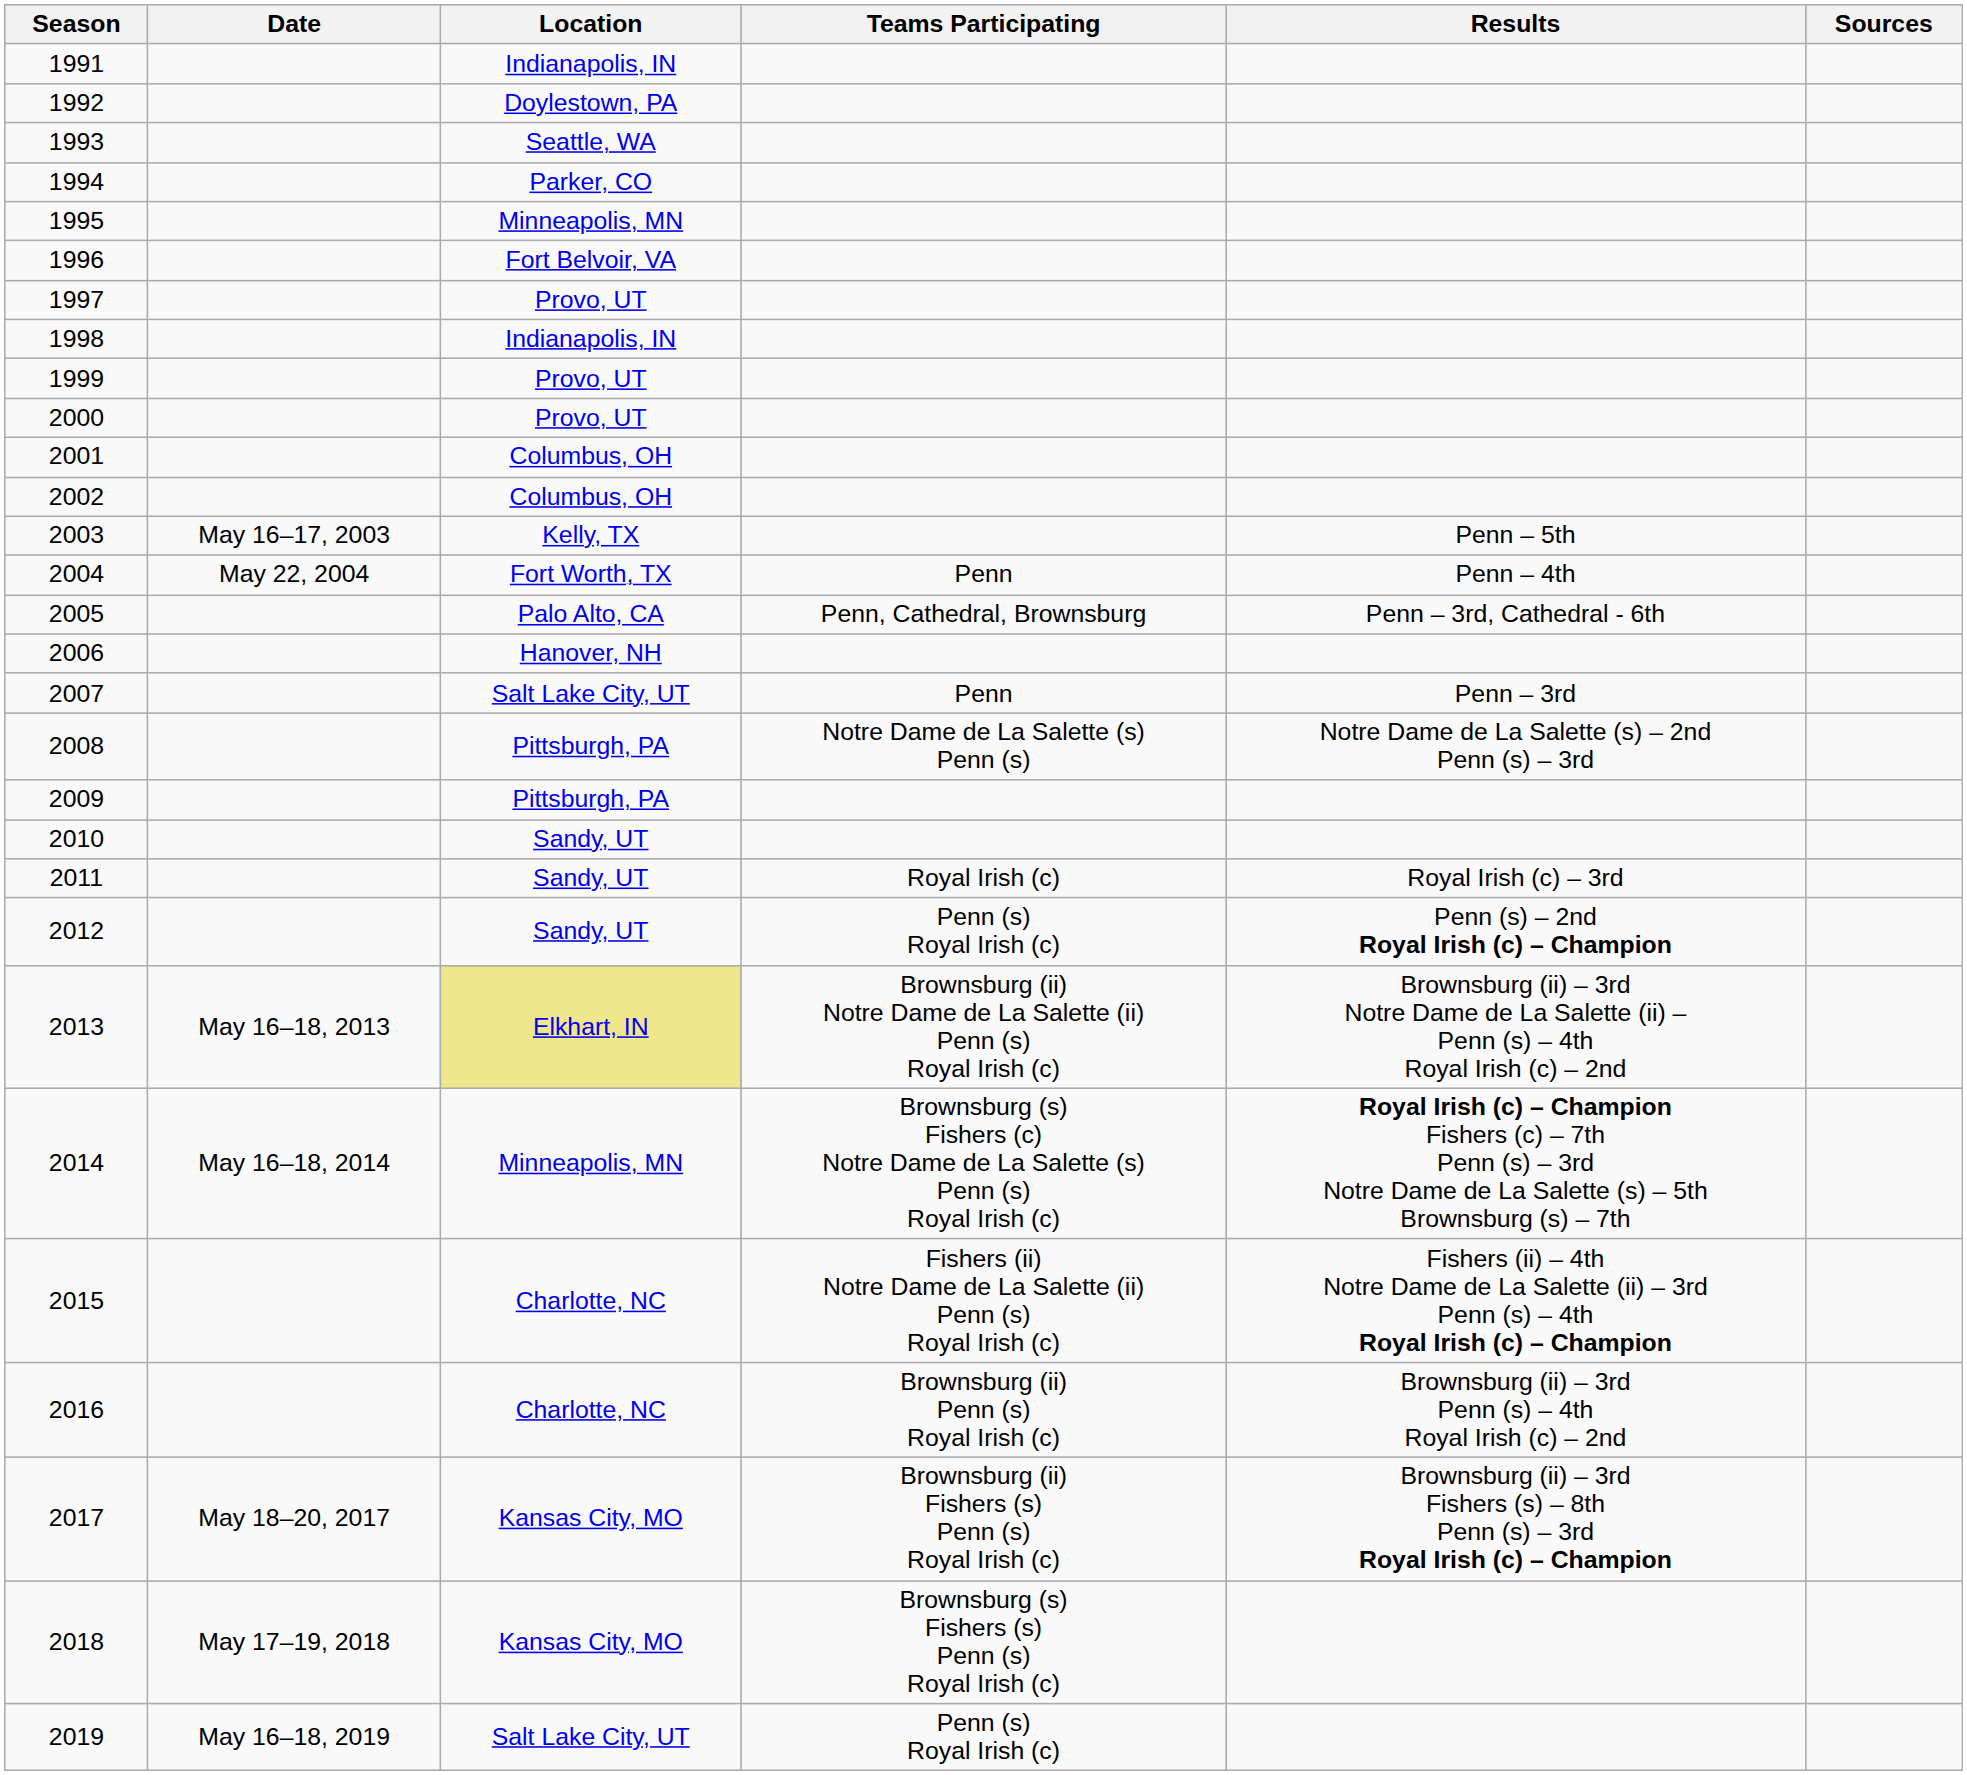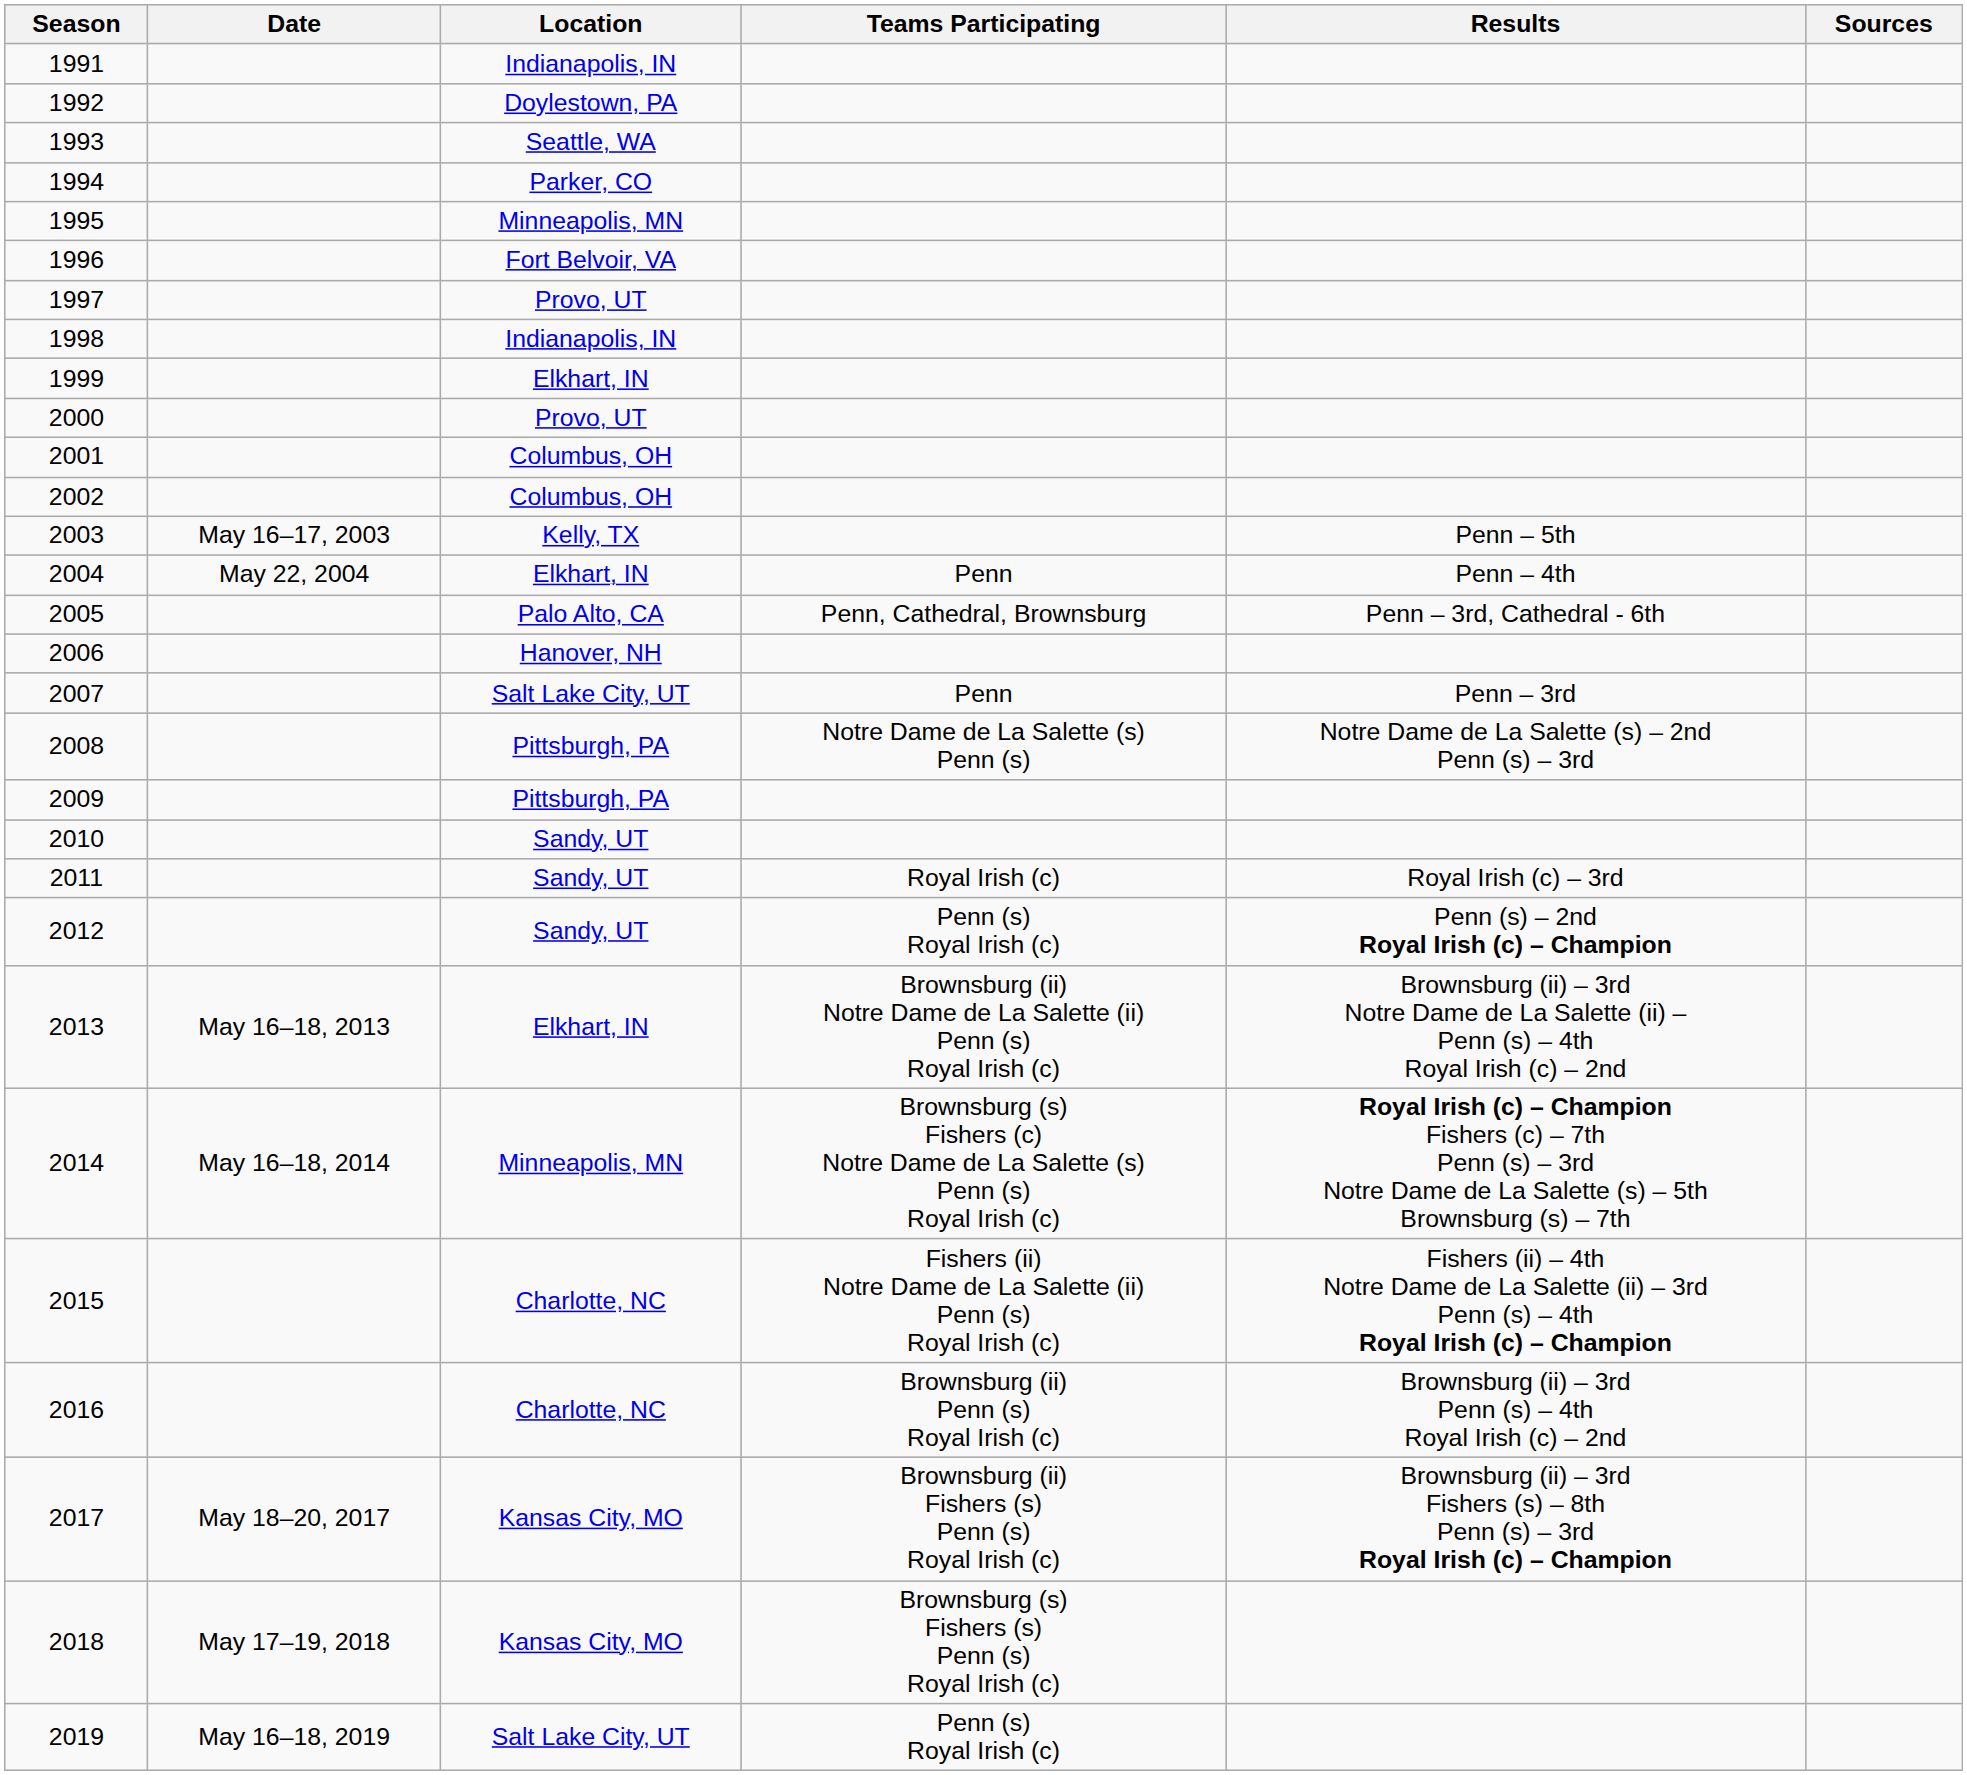 <table class="wikitable" style="width:100%;">
 <tr>
 <th>Season</th>
 <th>Date</th>
 <th>Location</th>
 <th>Teams Participating</th>
 <th>Results</th>
 <th>Sources</th>
 </tr>
 <tr>
 <td align=center>1991</td>
 <td align=center></td>
 <td align=center><a href='#'>Indianapolis, IN</a></td>
 <td align=center></td>
 <td align=center></td>
 <td align=center></td>
 </tr>
 <tr>
 <td align=center>1992</td>
 <td align=center></td>
 <td align=center><a href='#'>Doylestown, PA</a></td>
 <td align=center></td>
 <td align=center></td>
 </tr>
 <tr>
 <td align=center>1993</td>
 <td align=center></td>
 <td align=center><a href='#'>Seattle, WA</a></td>
 <td align=center></td>
 <td align=center></td>
 <td align=center></td>
 </tr>
 <tr>
 <td align=center>1994</td>
 <td align=center></td>
 <td align=center><a href='#'>Parker, CO</a></td>
 <td align=center></td>
 <td align=center></td>
 <td align=center></td>
 </tr>
 <tr>
 <td align=center>1995</td>
 <td align=center></td>
 <td align=center><a href='#'>Minneapolis, MN</a></td>
 <td align=center></td>
 <td align=center></td>
 <td align=center></td>
 </tr>
 <tr>
 <td align=center>1996</td>
 <td align=center></td>
 <td align=center><a href='#'>Fort Belvoir, VA</a></td>
 <td align=center></td>
 <td align=center></td>
 <td align=center></td>
 </tr>
 <tr>
 <td align=center>1997</td>
 <td align=center></td>
 <td align=center><a href='#'>Provo, UT</a></td>
 <td align=center></td>
 <td align=center></td>
 <td align=center></td>
 </tr>
 <tr>
 <td align=center>1998</td>
 <td align=center></td>
 <td align=center><a href='#'>Indianapolis, IN</a></td>
 <td align=center></td>
 <td align=center></td>
 <td align=center></td>
 </tr>
 <tr>
 <td align=center>1999</td>
 <td align=center></td>
-<td align=center><a href='#'>Provo, UT</a></td>
+<td align=center><a href='#'>Elkhart, IN</a></td>
 <td align=center></td>
 <td align=center></td>
 <td align=center></td>
 </tr>
 <tr>
 <td align=center>2000</td>
 <td align=center></td>
 <td align=center><a href='#'>Provo, UT</a></td>
 <td align=center></td>
 <td align=center></td>
 <td align=center></td>
 </tr>
 <tr>
 <td align=center>2001</td>
 <td align=center></td>
 <td align=center><a href='#'>Columbus, OH</a></td>
 <td align=center></td>
 <td align=center></td>
 <td align=center></td>
 </tr>
 <tr>
 <td align=center>2002</td>
 <td align=center></td>
 <td align=center><a href='#'>Columbus, OH</a></td>
 <td align=center></td>
 <td align=center></td>
 <td align=center></td>
 </tr>
 <tr>
 <td align=center>2003</td>
 <td align=center>May 16–17, 2003</td>
 <td align=center><a href='#'>Kelly, TX</a></td>
 <td align=center></td>
 <td align=center>Penn – 5th</td>
 <td align=center></td>
 </tr>
 <tr>
 <td align=center>2004</td>
 <td align=center>May 22, 2004</td>
-<td align=center><a href='#'>Fort Worth, TX</a></td>
+<td align=center><a href='#'>Elkhart, IN</a></td>
 <td align=center>Penn</td>
 <td align=center>Penn – 4th</td>
 <td align=center></td>
 </tr>
 <tr>
 <td align=center>2005</td>
 <td align=center></td>
 <td align=center><a href='#'>Palo Alto, CA</a></td>
 <td align=center>Penn, Cathedral, Brownsburg</td>
 <td align=center>Penn – 3rd, Cathedral - 6th</td>
 <td align=center></td>
 </tr>
 <tr>
 <td align=center>2006</td>
 <td align=center></td>
 <td align=center><a href='#'>Hanover, NH</a></td>
 <td align=center></td>
 <td align=center></td>
 <td align=center></td>
 </tr>
 <tr>
 <td align=center>2007</td>
 <td align=center></td>
 <td align=center><a href='#'>Salt Lake City, UT</a></td>
 <td align=center>Penn</td>
 <td align=center>Penn – 3rd</td>
 <td align=center></td>
 </tr>
 <tr>
 <td align=center>2008</td>
 <td align=center></td>
 <td align=center><a href='#'>Pittsburgh, PA</a></td>
 <td align=center>Notre Dame de La Salette (s)<br>Penn (s)</td>
 <td align=center>Notre Dame de La Salette (s) – 2nd<br>Penn (s) – 3rd</td>
 <td align=center></td>
 </tr>
 <tr>
 <td align=center>2009</td>
 <td align=center></td>
 <td align=center><a href='#'>Pittsburgh, PA</a></td>
 <td align=center></td>
 <td align=center></td>
 <td align=center></td>
 </tr>
 <tr>
 <td align=center>2010</td>
 <td align=center></td>
 <td align=center><a href='#'>Sandy, UT</a></td>
 <td align=center></td>
 <td align=center></td>
 <td align=center></td>
 </tr>
 <tr>
 <td align=center>2011</td>
 <td align=center></td>
 <td align=center><a href='#'>Sandy, UT</a></td>
 <td align=center>Royal Irish (c)</td>
 <td align=center>Royal Irish (c) – 3rd</td>
 <td align=center></td>
 </tr>
 <tr>
 <td align=center>2012</td>
 <td align=center></td>
 <td align=center><a href='#'>Sandy, UT</a></td>
 <td align=center>Penn (s)<br>Royal Irish (c)</td>
 <td align=center>Penn (s) – 2nd<br><strong>Royal Irish (c) – Champion</strong></td>
 <td align=center></td>
 </tr>
 <tr>
 <td align=center>2013</td>
 <td align=center>May 16–18, 2013</td>
-<td align=center style="background: khaki;"><a href='#'>Elkhart, IN</a></td>
+<td align=center><a href='#'>Elkhart, IN</a></td>
 <td align=center>Brownsburg (ii)<br>Notre Dame de La Salette (ii)<br>Penn (s)<br>Royal Irish (c)</td>
 <td align=center>Brownsburg (ii) – 3rd<br>Notre Dame de La Salette (ii) – <br>Penn (s) – 4th<br>Royal Irish (c) – 2nd</td>
 <td align=center></td>
 </tr>
 <tr>
 <td align=center>2014</td>
 <td align=center>May 16–18, 2014</td>
 <td align=center><a href='#'>Minneapolis, MN</a></td>
 <td align=center>Brownsburg (s)<br>Fishers (c)<br>Notre Dame de La Salette (s)<br>Penn (s)<br>Royal Irish (c)</td>
 <td align=center><strong>Royal Irish (c) – Champion</strong><br>Fishers (c) – 7th<br>Penn (s) – 3rd<br>Notre Dame de La Salette (s) – 5th<br>Brownsburg (s) – 7th</td>
 <td align=center></td>
 </tr>
 <tr>
 <td align=center>2015</td>
 <td align=center></td>
 <td align=center><a href='#'>Charlotte, NC</a></td>
 <td align=center>Fishers (ii)<br>Notre Dame de La Salette (ii)<br>Penn (s)<br>Royal Irish (c)</td>
 <td align=center>Fishers (ii) – 4th<br>Notre Dame de La Salette (ii) – 3rd<br>Penn (s) – 4th<br><strong>Royal Irish (c) – Champion</strong></td>
 <td align=center></td>
 </tr>
 <tr>
 <td align=center>2016</td>
 <td align=center></td>
 <td align=center><a href='#'>Charlotte, NC</a></td>
 <td align=center>Brownsburg (ii)<br>Penn (s)<br> Royal Irish (c)</td>
 <td align=center>Brownsburg (ii) – 3rd<br>Penn (s) – 4th<br>Royal Irish (c) – 2nd</td>
 <td align=center></td>
 </tr>
 <tr>
 <td align=center>2017</td>
 <td align=center>May 18–20, 2017</td>
 <td align=center><a href='#'>Kansas City, MO</a></td>
 <td align=center>Brownsburg (ii)<br>Fishers (s)<br>Penn (s)<br>Royal Irish (c)</td>
 <td align=center>Brownsburg (ii) – 3rd<br>Fishers (s) – 8th<br>Penn (s) – 3rd<br><strong>Royal Irish (c) – Champion</strong></td>
 <td align=center></td>
 </tr>
 <tr>
 <td align=center>2018</td>
 <td align=center>May 17–19, 2018</td>
 <td align=center><a href='#'>Kansas City, MO</a></td>
 <td align=center>Brownsburg (s)<br>Fishers (s)<br>Penn (s)<br> Royal Irish (c)</td>
 <td align=center></td>
 <td align=center></td>
 </tr>
 <tr>
 <td align=center>2019</td>
 <td align=center>May 16–18, 2019</td>
 <td align=center><a href='#'>Salt Lake City, UT</a></td>
 <td align=center>Penn (s)<br> Royal Irish (c)</td>
 <td align=center></td>
 <td align=center></td>
 </tr>
 </table>
